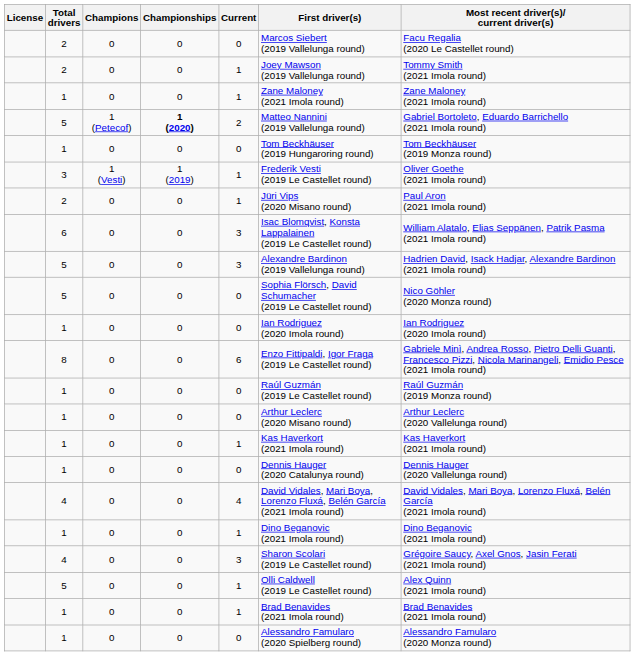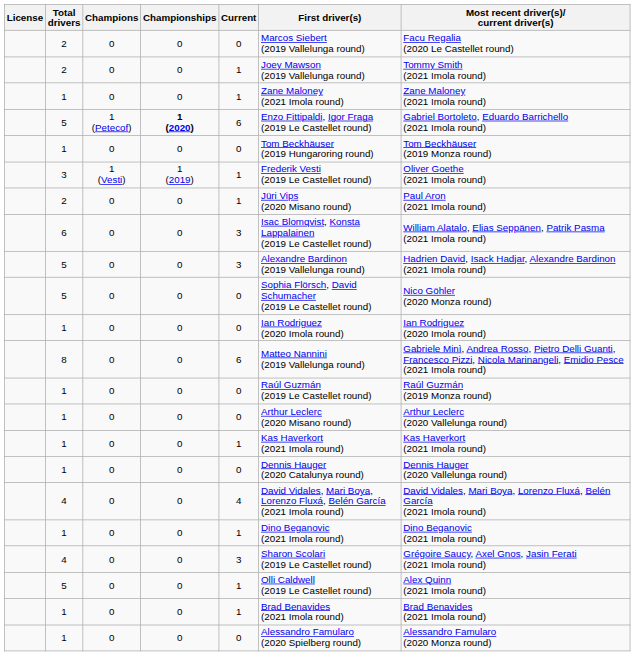 <table class="wikitable sortable" style="font-size: 85%; text-align:center">
 <tr>
 <th>License</th>
 <th>Total<br>drivers</th>
 <th>Champions</th>
 <th>Championships</th>
 <th>Current</th>
 <th>First driver(s)</th>
 <th>Most recent driver(s)/<br>current driver(s)</th>
 </tr>
 <tr>
 <td align="left"></td>
 <td>2</td>
 <td>0</td>
 <td>0</td>
 <td>0</td>
 <td align="left" data-sort-value="2019-2"><a href='#'>Marcos Siebert</a><br>(2019 Vallelunga round)</td>
 <td align="left" data-sort-value="2020-2"><a href='#'>Facu Regalia</a><br>(2020 Le Castellet round)</td>
 </tr>
 <tr>
 <td align="left"></td>
 <td>2</td>
 <td>0</td>
 <td>0</td>
 <td>1</td>
 <td align="left" data-sort-value="2019-2"><a href='#'>Joey Mawson</a><br>(2019 Vallelunga round)</td>
 <td align="left" data-sort-value="2019-2"><a href='#'>Tommy Smith</a><br>(2021 Imola round)</td>
 </tr>
 <tr>
 <td align="left"></td>
 <td>1</td>
 <td>0</td>
 <td>0</td>
 <td>1</td>
 <td align="left"><a href='#'>Zane Maloney</a><br>(2021 Imola round)</td>
 <td align="left"><a href='#'>Zane Maloney</a><br>(2021 Imola round)</td>
 </tr>
 <tr>
 <td align="left"></td>
 <td>5</td>
 <td>1<br>(<a href='#'>Petecof</a>)</td>
 <td><strong>1<br>(<a href='#'>2020</a>)</strong></td>
-<td>2</td>
-<td align="left" data-sort-value="2019-2"><a href='#'>Matteo Nannini</a><br>(2019 Vallelunga round)</td>
+<td>6</td>
+<td align="left" data-sort-value="2019-1"><a href='#'>Enzo Fittipaldi</a>, <a href='#'>Igor Fraga</a><br>(2019 Le Castellet round)</td>
 <td align="left" data-sort-value="2020-8"><a href='#'>Gabriel Bortoleto</a>, <a href='#'>Eduardo Barrichello</a><br>(2021 Imola round)</td>
 </tr>
 <tr>
 <td align="left"></td>
 <td>1</td>
 <td>0</td>
 <td>0</td>
 <td>0</td>
 <td align="left" data-sort-value="2019-3"><a href='#'>Tom Beckhäuser</a><br>(2019 Hungaroring round)</td>
 <td align="left" data-sort-value="2019-8"><a href='#'>Tom Beckhäuser</a><br>(2019 Monza round)</td>
 </tr>
 <tr>
 <td align="left"></td>
 <td>3</td>
 <td>1<br>(<a href='#'>Vesti</a>)</td>
 <td>1<br>(<a href='#'>2019</a>)</td>
 <td>1</td>
 <td align="left" data-sort-value="2019-1"><a href='#'>Frederik Vesti</a><br>(2019 Le Castellet round)</td>
 <td align="left" data-sort-value="2020-8"><a href='#'>Oliver Goethe</a><br>(2021 Imola round)</td>
 </tr>
 <tr>
 <td align="left"></td>
 <td>2</td>
 <td>0</td>
 <td>0</td>
 <td>1</td>
 <td align="left" data-sort-value="2020-1"><a href='#'>Jüri Vips</a><br>(2020 Misano round)</td>
 <td align="left" data-sort-value="2020-4"><a href='#'>Paul Aron</a><br>(2021 Imola round)</td>
 </tr>
 <tr>
 <td align="left"></td>
 <td>6</td>
 <td>0</td>
 <td>0</td>
 <td>3</td>
 <td align="left" data-sort-value="2019-1"><a href='#'>Isac Blomqvist</a>, <a href='#'>Konsta Lappalainen</a><br>(2019 Le Castellet round)</td>
 <td align="left" data-sort-value="2020-8"><a href='#'>William Alatalo</a>, <a href='#'>Elias Seppänen</a>, <a href='#'>Patrik Pasma</a><br>(2021 Imola round)</td>
 </tr>
 <tr>
 <td align="left"></td>
 <td>5</td>
 <td>0</td>
 <td>0</td>
 <td>3</td>
 <td align="left" data-sort-value="2019-2"><a href='#'>Alexandre Bardinon</a><br>(2019 Vallelunga round)</td>
 <td align="left" data-sort-value="2020-8"><a href='#'>Hadrien David</a>, <a href='#'>Isack Hadjar</a>, <a href='#'>Alexandre Bardinon</a><br>(2021 Imola round)</td>
 </tr>
 <tr>
 <td align="left"></td>
 <td>5</td>
 <td>0</td>
 <td>0</td>
 <td>0</td>
 <td align="left" data-sort-value="2019-1"><a href='#'>Sophia Flörsch</a>, <a href='#'>David Schumacher</a><br>(2019 Le Castellet round)</td>
 <td align="left" data-sort-value="2020-5"><a href='#'>Nico Göhler</a><br>(2020 Monza round)</td>
 </tr>
 <tr>
 <td align="left"></td>
 <td>1</td>
 <td>0</td>
 <td>0</td>
 <td>0</td>
 <td align="left" data-sort-value="2020-7"><a href='#'>Ian Rodriguez</a><br>(2020 Imola round)</td>
 <td align="left" data-sort-value="2020-7"><a href='#'>Ian Rodriguez</a><br>(2020 Imola round)</td>
 </tr>
 <tr>
 <td align="left"></td>
 <td>8</td>
 <td>0</td>
 <td>0</td>
 <td>6</td>
-<td align="left" data-sort-value="2019-1"><a href='#'>Enzo Fittipaldi</a>, <a href='#'>Igor Fraga</a><br>(2019 Le Castellet round)</td>
+<td align="left" data-sort-value="2019-2"><a href='#'>Matteo Nannini</a><br>(2019 Vallelunga round)</td>
 <td align="left" data-sort-value="2020-8"><a href='#'>Gabriele Minì</a>, <a href='#'>Andrea Rosso</a>, <a href='#'>Pietro Delli Guanti</a>, <a href='#'>Francesco Pizzi</a>, <a href='#'>Nicola Marinangeli</a>, <a href='#'>Emidio Pesce</a><br>(2021 Imola round)</td>
 </tr>
 <tr>
 <td align="left"></td>
 <td>1</td>
 <td>0</td>
 <td>0</td>
 <td>0</td>
 <td align="left" data-sort-value="2019-1"><a href='#'>Raúl Guzmán</a><br>(2019 Le Castellet round)</td>
 <td align="left" data-sort-value="2019-8"><a href='#'>Raúl Guzmán</a><br>(2019 Monza round)</td>
 </tr>
 <tr>
 <td align="left"></td>
 <td>1</td>
 <td>0</td>
 <td>0</td>
 <td>0</td>
 <td align="left" data-sort-value="2020-1"><a href='#'>Arthur Leclerc</a><br>(2020 Misano round)</td>
 <td align="left" data-sort-value="2020-8"><a href='#'>Arthur Leclerc</a><br>(2020 Vallelunga round)</td>
 </tr>
 <tr>
 <td align="left"></td>
 <td>1</td>
 <td>0</td>
 <td>0</td>
 <td>1</td>
 <td align="left"><a href='#'>Kas Haverkort</a><br>(2021 Imola round)</td>
 <td align="left"><a href='#'>Kas Haverkort</a><br>(2021 Imola round)</td>
 </tr>
 <tr>
 <td align="left"></td>
 <td>1</td>
 <td>0</td>
 <td>0</td>
 <td>0</td>
 <td align="left" data-sort-value="2020-6"><a href='#'>Dennis Hauger</a><br>(2020 Catalunya round)</td>
 <td align="left" data-sort-value="2020-8"><a href='#'>Dennis Hauger</a><br>(2020 Vallelunga round)</td>
 </tr>
 <tr>
 <td align="left"></td>
 <td>4</td>
 <td>0</td>
 <td>0</td>
 <td>4</td>
 <td align="left"><a href='#'>David Vidales</a>, <a href='#'>Mari Boya</a>, <a href='#'>Lorenzo Fluxá</a>, <a href='#'>Belén García</a><br>(2021 Imola round)</td>
 <td align="left"><a href='#'>David Vidales</a>, <a href='#'>Mari Boya</a>, <a href='#'>Lorenzo Fluxá</a>, <a href='#'>Belén García</a><br>(2021 Imola round)</td>
 </tr>
 <tr>
 <td align="left"></td>
 <td>1</td>
 <td>0</td>
 <td>0</td>
 <td>1</td>
 <td align="left"><a href='#'>Dino Beganovic</a><br>(2021 Imola round)</td>
 <td align="left"><a href='#'>Dino Beganovic</a><br>(2021 Imola round)</td>
 </tr>
 <tr>
 <td align="left"></td>
 <td>4</td>
 <td>0</td>
 <td>0</td>
 <td>3</td>
 <td align="left" data-sort-value="2019-1"><a href='#'>Sharon Scolari</a><br>(2019 Le Castellet round)</td>
 <td align="left" data-sort-value="2019-8"><a href='#'>Grégoire Saucy</a>, <a href='#'>Axel Gnos</a>, <a href='#'>Jasin Ferati</a><br>(2021 Imola round)</td>
 </tr>
 <tr>
 <td align="left"></td>
 <td>5</td>
 <td>0</td>
 <td>0</td>
 <td>1</td>
 <td align="left" data-sort-value="2019-1"><a href='#'>Olli Caldwell</a><br>(2019 Le Castellet round)</td>
 <td align="left" data-sort-value="2020-8"><a href='#'>Alex Quinn</a><br>(2021 Imola round)</td>
 </tr>
 <tr>
 <td align="left"></td>
 <td>1</td>
 <td>0</td>
 <td>0</td>
 <td>1</td>
 <td align="left"><a href='#'>Brad Benavides</a><br>(2021 Imola round)</td>
 <td align="left"><a href='#'>Brad Benavides</a><br>(2021 Imola round)</td>
 </tr>
 <tr>
 <td align="left"></td>
 <td>1</td>
 <td>0</td>
 <td>0</td>
 <td>0</td>
 <td align="left" data-sort-value="2020-3"><a href='#'>Alessandro Famularo</a><br>(2020 Spielberg round)</td>
 <td align="left" data-sort-value="2020-5"><a href='#'>Alessandro Famularo</a><br>(2020 Monza round)</td>
 </tr>
 </table>
